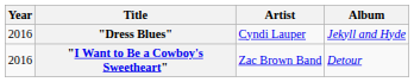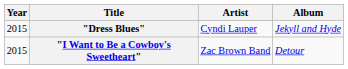 <table class="wikitable plainrowheaders">
 <tr>
 <th scope="col">Year</th>
 <th scope="col" style="width:16em;">Title</th>
 <th scope="col">Artist</th>
 <th scope="col">Album</th>
 </tr>
 <tr>
-<td>2016</td>
+<td>2015</td>
 <th scope="row">"Dress Blues"</th>
 <td><a href='#'>Cyndi Lauper</a></td>
 <td><em><a href='#'>Jekyll and Hyde</a></em></td>
 </tr>
 <tr>
-<td>2016</td>
+<td>2015</td>
 <th scope="row">"<a href='#'>I Want to Be a Cowboy's Sweetheart</a>"</th>
 <td><a href='#'>Zac Brown Band</a></td>
 <td><em><a href='#'>Detour</a></em></td>
 </tr>
 </table>
